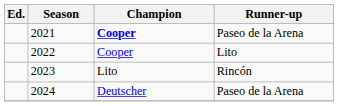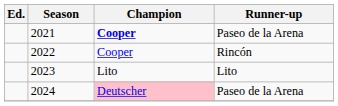 <table class="wikitable sortable">
 <tr>
 <th width=px>Ed.</th>
 <th width=80px>Season</th>
 <th width=150px>Champion</th>
 <th width=150px>Runner-up</th>
 </tr>
 <tr>
 <td></td>
 <td>2021</td>
 <td><strong><a href='#'>Cooper</a></strong></td>
 <td>Paseo de la Arena</td>
 </tr>
 <tr>
 <td></td>
 <td>2022</td>
 <td><a href='#'>Cooper</a></td>
-<td>Lito</td>
+<td>Rincón</td>
 </tr>
 <tr>
 <td></td>
 <td>2023</td>
 <td>Lito</td>
-<td>Rincón</td>
+<td>Lito</td>
 </tr>
 <tr>
 <td></td>
 <td>2024</td>
-<td><a href='#'>Deutscher</a></td>
+<td style="background: pink;"><a href='#'>Deutscher</a></td>
 <td>Paseo de la Arena</td>
 </tr>
 <tr>
 </tr>
 </table>
